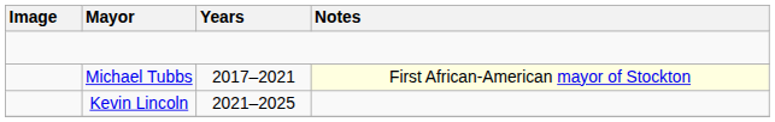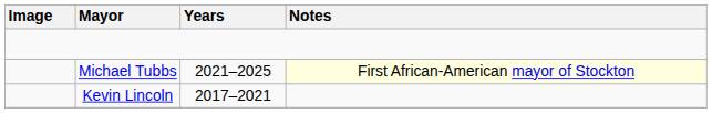 <table class="wikitable" style="text-align:center">
 <tr>
 <th style="text-align:left; width:10%;">Image</th>
 <th style="text-align:left; width:15%;">Mayor</th>
 <th style="text-align:left; width:15%;">Years</th>
 <th style="text-align:left; width:60%;">Notes</th>
 </tr>
 <tr style="height:2em">
 </tr>
 <tr>
 <td></td>
 <td><a href='#'>Michael Tubbs</a></td>
-<td>2017–2021</td>
+<td>2021–2025</td>
 <td style="background: lightyellow;">First African-American <a href='#'>mayor of Stockton</a></td>
 </tr>
 <tr>
 <td></td>
 <td><a href='#'>Kevin Lincoln</a></td>
-<td>2021–2025</td>
+<td>2017–2021</td>
 <td></td>
 </tr>
 <tr>
 </tr>
 </table>
